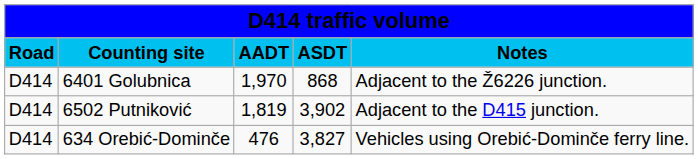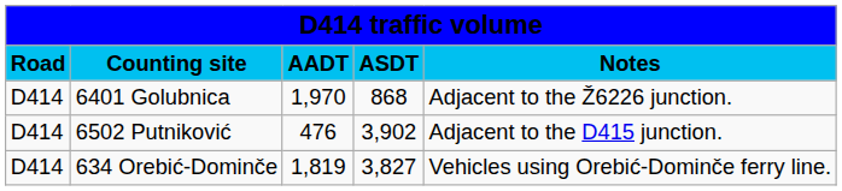 <table class="wikitable">
 <tr>
 <td colspan=5 bgcolor=blue align=center style=margin-top:15><span><big><strong>D414 traffic volume</strong></big></span></td>
 </tr>
 <tr>
 <td align=center bgcolor=00c0f0><strong>Road</strong></td>
 <td align=center bgcolor=00c0f0><strong>Counting site</strong></td>
 <td align=center bgcolor=00c0f0><strong>AADT</strong></td>
 <td align=center bgcolor=00c0f0><strong>ASDT</strong></td>
 <td align=center bgcolor=00c0f0><strong>Notes</strong></td>
 </tr>
 <tr>
 <td> D414</td>
 <td>6401 Golubnica</td>
 <td align=center>1,970</td>
 <td align=center>868</td>
 <td>Adjacent to the Ž6226 junction.</td>
 </tr>
 <tr>
 <td> D414</td>
 <td>6502 Putniković</td>
-<td align=center>1,819</td>
+<td align=center>476</td>
 <td align=center>3,902</td>
 <td>Adjacent to the <a href='#'>D415</a> junction.</td>
 </tr>
 <tr>
 <td> D414</td>
 <td>634 Orebić-Dominče</td>
-<td align=center>476</td>
+<td align=center>1,819</td>
 <td align=center>3,827</td>
 <td>Vehicles using Orebić-Dominče ferry line.</td>
 </tr>
 </table>
